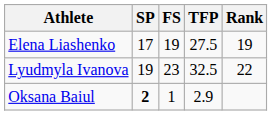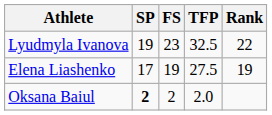 <table class="wikitable" border="1" style="font-size:90%">
 <tr>
 <th>Athlete</th>
 <th>SP</th>
 <th>FS</th>
 <th>TFP</th>
 <th>Rank</th>
 </tr>
 <tr align=center>
+<td align=left><a href='#'>Lyudmyla Ivanova</a></td>
+<td>19</td>
+<td>23</td>
+<td>32.5</td>
+<td>22</td>
+</tr>
+<tr align=center>
 <td align=left><a href='#'>Elena Liashenko</a></td>
 <td>17</td>
 <td>19</td>
 <td>27.5</td>
 <td>19</td>
 </tr>
 <tr align=center>
-<td align=left><a href='#'>Lyudmyla Ivanova</a></td>
-<td>19</td>
-<td>23</td>
-<td>32.5</td>
-<td>22</td>
-</tr>
-<tr align=center>
 <td align=left><a href='#'>Oksana Baiul</a></td>
 <td><strong>2</strong></td>
-<td>1</td>
-<td>2.9</td>
+<td>2</td>
+<td>2.0</td>
 <td></td>
 </tr>
 </table>
